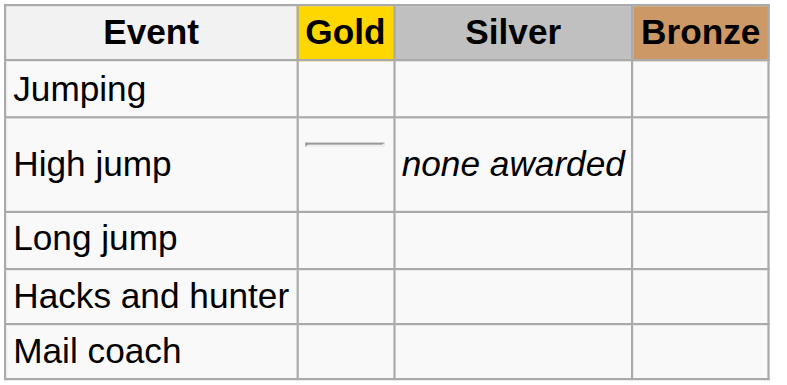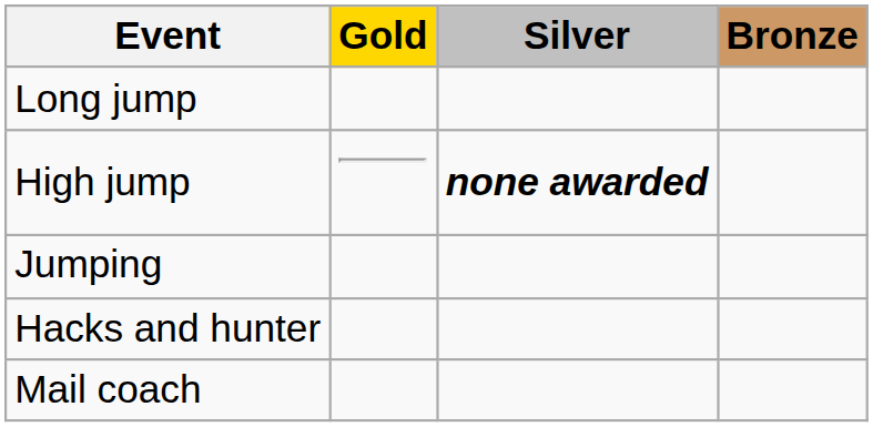 <table class=wikitable>
 <tr>
 <th>Event</th>
 <th style="background-color:gold;">Gold</th>
 <th style="background-color:silver;">Silver</th>
 <th style="background-color:#cc9966;">Bronze</th>
 </tr>
 <tr>
-<td>Jumping <br></td>
+<td>Long jump <br></td>
 <td></td>
 <td></td>
 <td></td>
 </tr>
 <tr>
 <td>High jump <br></td>
 <td><hr><br></td>
-<td align=center><em>none awarded</em></td>
+<td align=center><strong><em>none awarded</em></strong></td>
 <td></td>
 </tr>
 <tr>
-<td>Long jump <br></td>
+<td>Jumping <br></td>
 <td></td>
 <td></td>
 <td></td>
 </tr>
 <tr>
 <td>Hacks and hunter <br></td>
 <td></td>
 <td></td>
 <td></td>
 </tr>
 <tr>
 <td>Mail coach<br></td>
 <td></td>
 <td></td>
 <td></td>
 </tr>
 </table>
